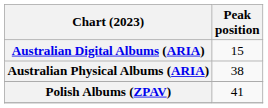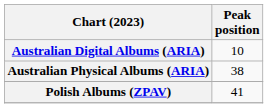 <table class="wikitable sortable plainrowheaders" style="text-align:center;">
 <tr>
 <th scope="col">Chart (2023)</th>
 <th scope="col">Peak<br>position</th>
 </tr>
 <tr>
 <th scope="row"><a href='#'>Australian Digital Albums</a> (<a href='#'>ARIA</a>)</th>
-<td>15</td>
+<td>10</td>
 </tr>
 <tr>
 <th scope="row">Australian Physical Albums (<a href='#'>ARIA</a>)</th>
 <td>38</td>
 </tr>
 <tr>
 </tr>
 <tr>
 </tr>
 <tr>
 </tr>
 <tr>
 </tr>
 <tr>
 </tr>
 <tr>
 </tr>
 <tr>
 </tr>
 <tr>
 <th scope="row">Polish Albums (<a href='#'>ZPAV</a>)</th>
 <td>41</td>
 </tr>
 <tr>
 </tr>
 <tr>
 </tr>
 <tr>
 </tr>
 <tr>
 </tr>
 <tr>
 </tr>
 </table>
